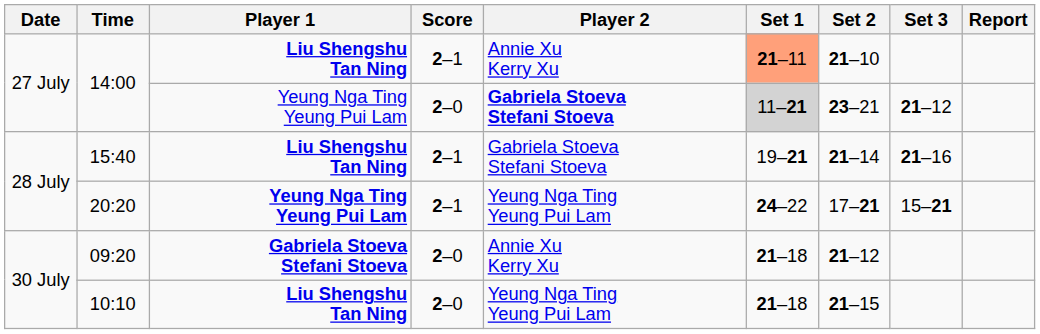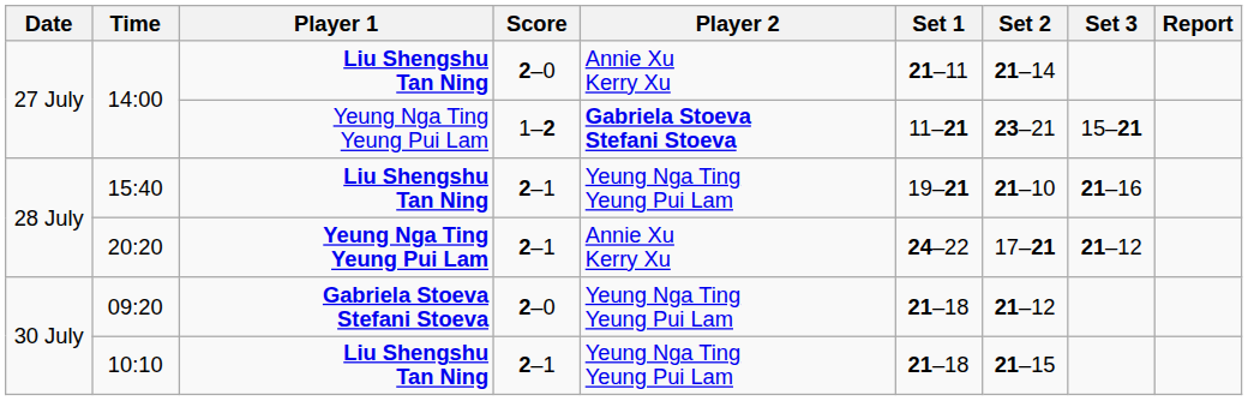 <table class="wikitable" style="font-size:90%; text-align:center">
 <tr>
 <th width="50">Date</th>
 <th width="50">Time</th>
 <th width="200">Player 1</th>
 <th width="50">Score</th>
 <th width="200">Player 2</th>
 <th width="50">Set 1</th>
 <th width="50">Set 2</th>
 <th width="50">Set 3</th>
 <th width="50">Report</th>
 </tr>
 <tr>
 <td rowspan="2">27 July</td>
 <td rowspan="2">14:00</td>
 <td align="right"><strong><a href='#'>Liu Shengshu</a> <br><a href='#'>Tan Ning</a> </strong></td>
-<td><strong>2</strong>–1</td>
+<td><strong>2</strong>–0</td>
 <td align="left"> <a href='#'>Annie Xu</a><br> <a href='#'>Kerry Xu</a></td>
-<td style="background: lightsalmon;"><strong>21</strong>–11</td>
-<td><strong>21</strong>–10</td>
+<td><strong>21</strong>–11</td>
+<td><strong>21</strong>–14</td>
 <td></td>
 <td></td>
 </tr>
 <tr>
 <td align="right"><a href='#'>Yeung Nga Ting</a> <br><a href='#'>Yeung Pui Lam</a> </td>
-<td><strong>2</strong>–0</td>
+<td>1–<strong>2</strong></td>
 <td align="left"><strong> <a href='#'>Gabriela Stoeva</a><br> <a href='#'>Stefani Stoeva</a></strong></td>
-<td style="background: lightgrey;">11–<strong>21</strong></td>
+<td>11–<strong>21</strong></td>
 <td><strong>23</strong>–21</td>
-<td><strong>21</strong>–12</td>
+<td>15–<strong>21</strong></td>
 <td></td>
 </tr>
 <tr>
 <td rowspan="2">28 July</td>
 <td>15:40</td>
 <td align="right"><strong><a href='#'>Liu Shengshu</a> <br><a href='#'>Tan Ning</a> </strong></td>
 <td><strong>2</strong>–1</td>
-<td align="left"> <a href='#'>Gabriela Stoeva</a><br> <a href='#'>Stefani Stoeva</a></td>
+<td align="left"> <a href='#'>Yeung Nga Ting</a><br> <a href='#'>Yeung Pui Lam</a></td>
 <td>19–<strong>21</strong></td>
-<td><strong>21</strong>–14</td>
+<td><strong>21</strong>–10</td>
 <td><strong>21</strong>–16</td>
 <td></td>
 </tr>
 <tr>
 <td>20:20</td>
 <td align="right"><strong><a href='#'>Yeung Nga Ting</a> <br><a href='#'>Yeung Pui Lam</a> </strong></td>
 <td><strong>2</strong>–1</td>
-<td align="left"> <a href='#'>Yeung Nga Ting</a><br> <a href='#'>Yeung Pui Lam</a></td>
+<td align="left"> <a href='#'>Annie Xu</a><br> <a href='#'>Kerry Xu</a></td>
 <td><strong>24</strong>–22</td>
 <td>17–<strong>21</strong></td>
-<td>15–<strong>21</strong></td>
+<td><strong>21</strong>–12</td>
 <td></td>
 </tr>
 <tr>
 <td rowspan="2">30 July</td>
 <td>09:20</td>
 <td align="right"><strong><a href='#'>Gabriela Stoeva</a> <br><a href='#'>Stefani Stoeva</a> </strong></td>
 <td><strong>2</strong>–0</td>
-<td align="left"> <a href='#'>Annie Xu</a><br> <a href='#'>Kerry Xu</a></td>
+<td align="left"> <a href='#'>Yeung Nga Ting</a><br> <a href='#'>Yeung Pui Lam</a></td>
 <td><strong>21</strong>–18</td>
 <td><strong>21</strong>–12</td>
 <td></td>
 <td></td>
 </tr>
 <tr>
 <td>10:10</td>
 <td align="right"><strong><a href='#'>Liu Shengshu</a> <br><a href='#'>Tan Ning</a> </strong></td>
-<td><strong>2</strong>–0</td>
+<td><strong>2</strong>–1</td>
 <td align="left"> <a href='#'>Yeung Nga Ting</a><br> <a href='#'>Yeung Pui Lam</a></td>
 <td><strong>21</strong>–18</td>
 <td><strong>21</strong>–15</td>
 <td></td>
 <td></td>
 </tr>
 </table>
